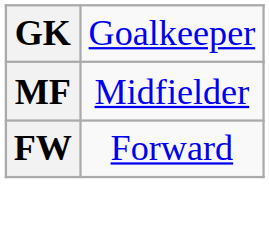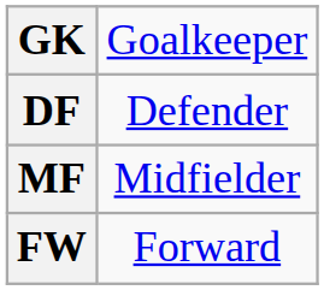 <table class="wikitable plainrowheaders" style="text-align:center; margin-left:1em; float:right;">
 <tr>
 <th>GK</th>
 <td><a href='#'>Goalkeeper</a></td>
+</tr>
+<tr>
+<th>DF</th>
+<td><a href='#'>Defender</a></td>
 </tr>
 <tr>
 <th>MF</th>
 <td><a href='#'>Midfielder</a></td>
 </tr>
 <tr>
 <th>FW</th>
 <td><a href='#'>Forward</a></td>
 </tr>
 </table>
